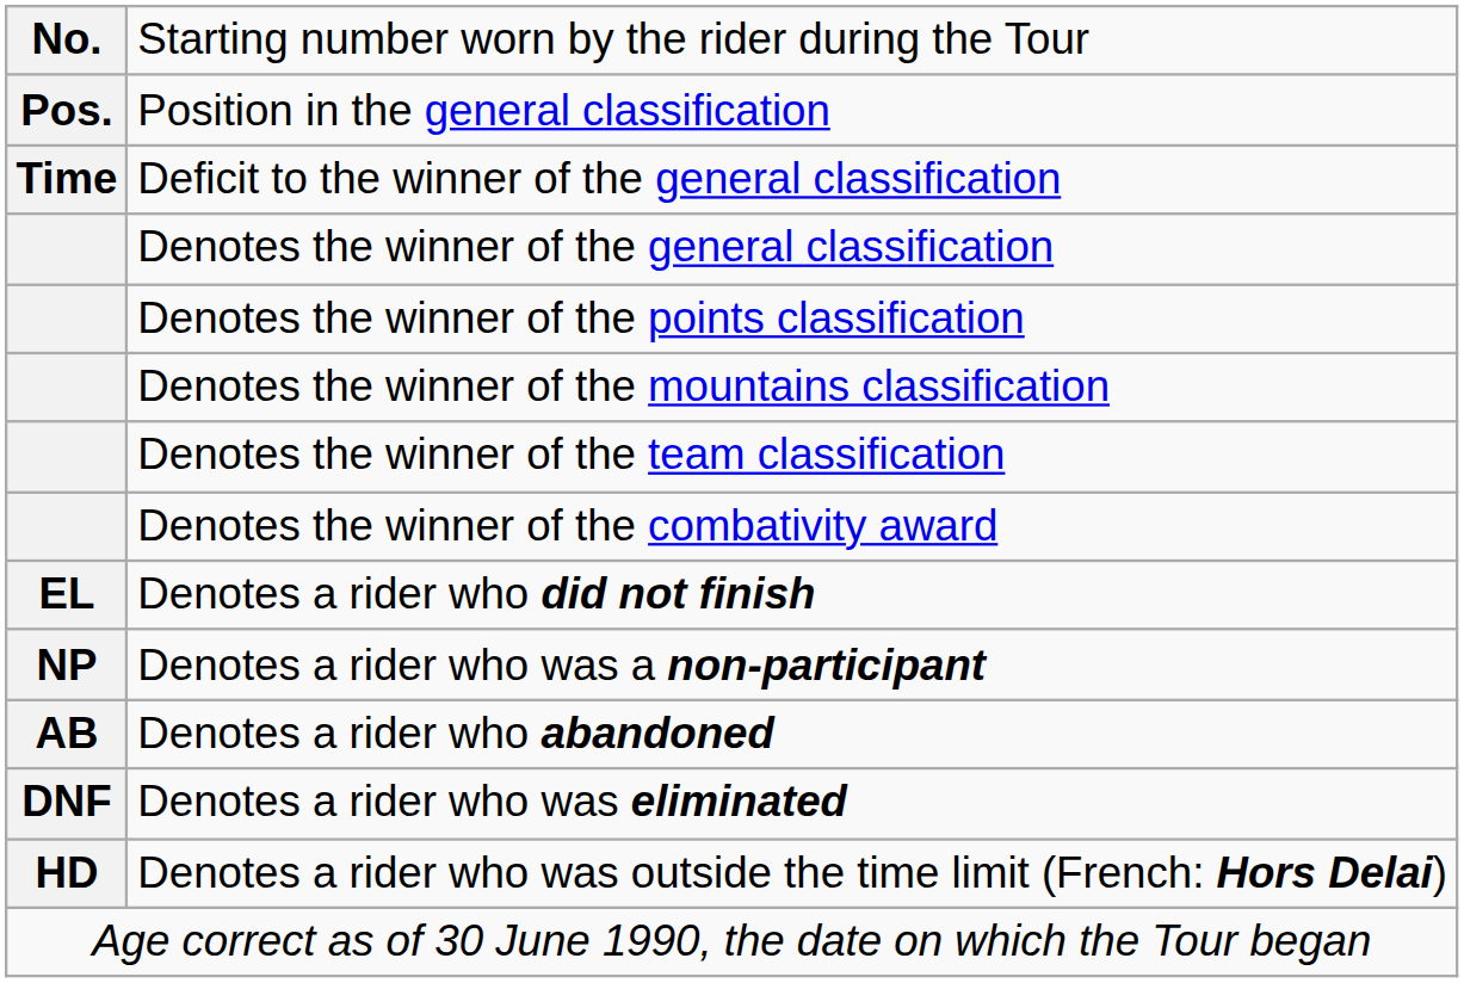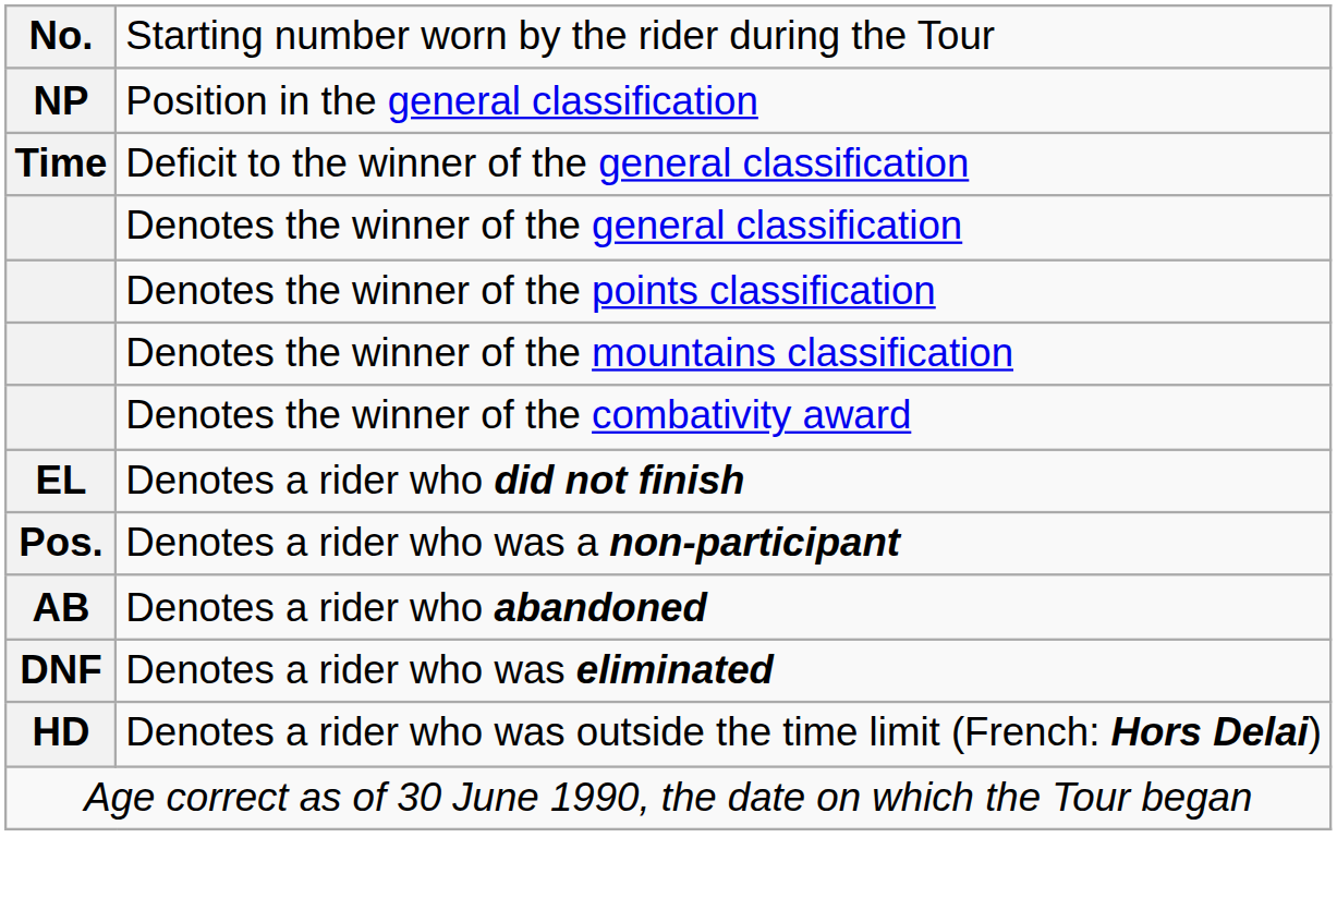 <table class="wikitable">
 <tr>
 <th scope="row" style="text-align:center;">No.</th>
 <td>Starting number worn by the rider during the Tour</td>
 </tr>
 <tr>
-<th scope="row" style="text-align:center;">Pos.</th>
+<th scope="row" style="text-align:center;">NP</th>
 <td>Position in the <a href='#'>general classification</a></td>
 </tr>
 <tr>
 <th scope="row" style="text-align:center;">Time</th>
 <td>Deficit to the winner of the <a href='#'>general classification</a></td>
 </tr>
 <tr>
 <th scope="row" style="text-align:center;"></th>
 <td>Denotes the winner of the <a href='#'>general classification</a></td>
 </tr>
 <tr>
 <th scope="row" style="text-align:center;"></th>
 <td>Denotes the winner of the <a href='#'>points classification</a></td>
 </tr>
 <tr>
 <th scope="row" style="text-align:center;"></th>
 <td>Denotes the winner of the <a href='#'>mountains classification</a></td>
 </tr>
 <tr>
 <th scope="row" style="text-align:center;"></th>
-<td>Denotes the winner of the <a href='#'>team classification</a></td>
-</tr>
-<tr>
-<th scope="row" style="text-align:center;"></th>
 <td>Denotes the winner of the <a href='#'>combativity award</a></td>
 </tr>
 <tr>
 <th scope="row" style="text-align:center;">EL</th>
 <td>Denotes a rider who <strong><em>did not finish</em></strong></td>
 </tr>
 <tr>
-<th scope="row" style="text-align:center;">NP</th>
+<th scope="row" style="text-align:center;">Pos.</th>
 <td>Denotes a rider who was a <strong><em>non-participant</em></strong></td>
 </tr>
 <tr>
 <th scope="row" style="text-align:center;">AB</th>
 <td>Denotes a rider who <strong><em>abandoned</em></strong></td>
 </tr>
 <tr>
 <th scope="row" style="text-align:center;">DNF</th>
 <td>Denotes a rider who was <strong><em>eliminated</em></strong></td>
 </tr>
 <tr>
 <th scope="row" style="text-align:center;">HD</th>
 <td>Denotes a rider who was outside the time limit (French: <strong><em>Hors Delai</em></strong>)</td>
 </tr>
 <tr>
 <td style="text-align:center;" colspan="2"><em>Age correct as of 30 June 1990, the date on which the Tour began</em></td>
 </tr>
 </table>
